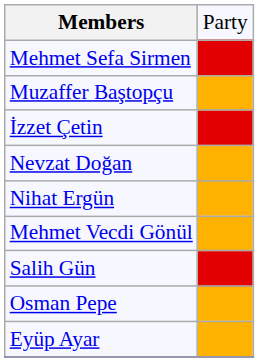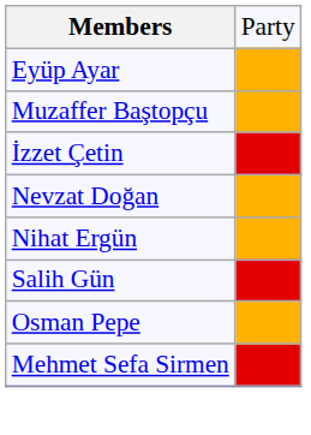 <table class=wikitable style="border:1px solid #8888aa; background-color:#f7f8ff; padding:0px; font-size:90%;">
 <tr>
 <th>Members</th>
 <td>Party</td>
 </tr>
 <tr>
-<td><a href='#'>Mehmet Sefa Sirmen</a></td>
-<td style="background: #e30000"></td>
+<td><a href='#'>Eyüp Ayar</a></td>
+<td style="background: #ffb300"></td>
 </tr>
 <tr>
 <td><a href='#'>Muzaffer Baştopçu</a></td>
 <td style="background: #ffb300"></td>
 </tr>
 <tr>
 <td><a href='#'>İzzet Çetin</a></td>
 <td style="background: #e30000"></td>
 </tr>
 <tr>
 <td><a href='#'>Nevzat Doğan</a></td>
 <td style="background: #ffb300"></td>
 </tr>
 <tr>
 <td><a href='#'>Nihat Ergün</a></td>
 <td style="background: #ffb300"></td>
 </tr>
 <tr>
-<td><a href='#'>Mehmet Vecdi Gönül</a></td>
-<td style="background: #ffb300"></td>
-</tr>
-<tr>
 <td><a href='#'>Salih Gün</a></td>
 <td style="background: #e30000"></td>
 </tr>
 <tr>
 <td><a href='#'>Osman Pepe</a></td>
 <td style="background: #ffb300"></td>
 </tr>
 <tr>
-<td><a href='#'>Eyüp Ayar</a></td>
-<td style="background: #ffb300"></td>
+<td><a href='#'>Mehmet Sefa Sirmen</a></td>
+<td style="background: #e30000"></td>
 </tr>
 <tr>
 </tr>
 </table>
